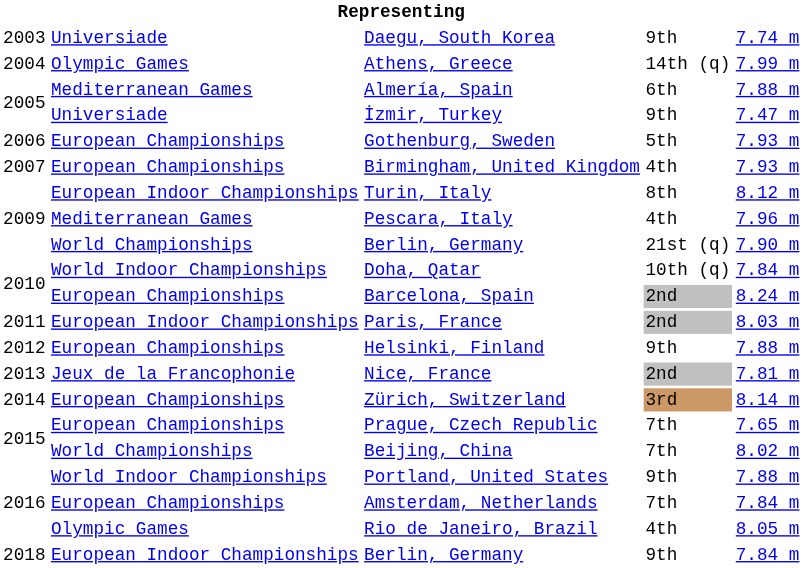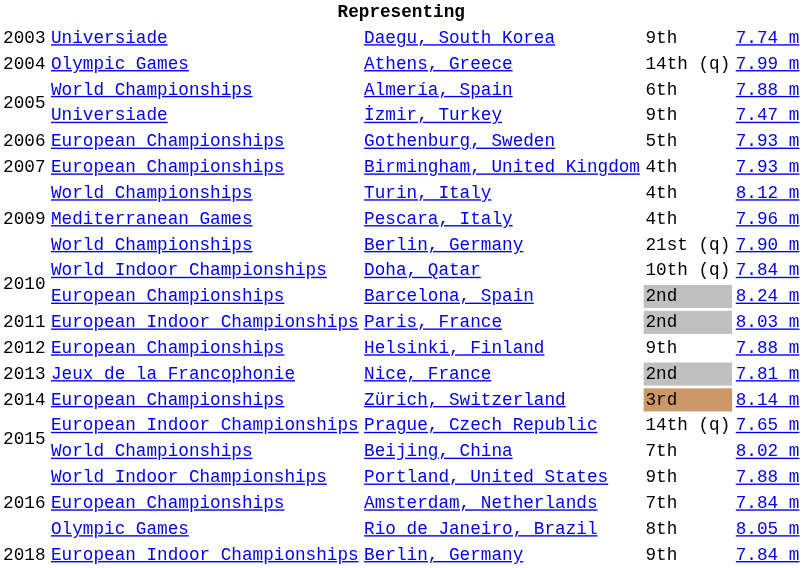 <table>
 <tr>
 <th colspan="5">Representing </th>
 </tr>
 <tr>
 <td>2003</td>
 <td><a href='#'>Universiade</a></td>
 <td><a href='#'>Daegu, South Korea</a></td>
 <td>9th</td>
 <td><a href='#'>7.74 m</a></td>
 </tr>
 <tr>
 <td>2004</td>
 <td><a href='#'>Olympic Games</a></td>
 <td><a href='#'>Athens, Greece</a></td>
 <td>14th (q)</td>
 <td><a href='#'>7.99 m</a></td>
 </tr>
 <tr>
 <td rowspan=2>2005</td>
-<td><a href='#'>Mediterranean Games</a></td>
+<td><a href='#'>World Championships</a></td>
 <td><a href='#'>Almería, Spain</a></td>
 <td>6th</td>
 <td><a href='#'>7.88 m</a></td>
 </tr>
 <tr>
 <td><a href='#'>Universiade</a></td>
 <td><a href='#'>İzmir, Turkey</a></td>
 <td>9th</td>
 <td><a href='#'>7.47 m</a></td>
 </tr>
 <tr>
 <td>2006</td>
 <td><a href='#'>European Championships</a></td>
 <td><a href='#'>Gothenburg, Sweden</a></td>
 <td>5th</td>
 <td><a href='#'>7.93 m</a></td>
 </tr>
 <tr>
 <td>2007</td>
 <td><a href='#'>European Championships</a></td>
 <td><a href='#'>Birmingham, United Kingdom</a></td>
 <td>4th</td>
 <td><a href='#'>7.93 m</a></td>
 </tr>
 <tr>
 <td rowspan=3>2009</td>
-<td><a href='#'>European Indoor Championships</a></td>
+<td><a href='#'>World Championships</a></td>
 <td><a href='#'>Turin, Italy</a></td>
-<td>8th</td>
+<td>4th</td>
 <td><a href='#'>8.12 m</a></td>
 </tr>
 <tr>
 <td><a href='#'>Mediterranean Games</a></td>
 <td><a href='#'>Pescara, Italy</a></td>
 <td>4th</td>
 <td><a href='#'>7.96 m</a></td>
 </tr>
 <tr>
 <td><a href='#'>World Championships</a></td>
 <td><a href='#'>Berlin, Germany</a></td>
 <td>21st (q)</td>
 <td><a href='#'>7.90 m</a></td>
 </tr>
 <tr>
 <td rowspan=2>2010</td>
 <td><a href='#'>World Indoor Championships</a></td>
 <td><a href='#'>Doha, Qatar</a></td>
 <td>10th (q)</td>
 <td><a href='#'>7.84 m</a></td>
 </tr>
 <tr>
 <td><a href='#'>European Championships</a></td>
 <td><a href='#'>Barcelona, Spain</a></td>
 <td bgcolor=silver>2nd</td>
 <td><a href='#'>8.24 m</a></td>
 </tr>
 <tr>
 <td>2011</td>
 <td><a href='#'>European Indoor Championships</a></td>
 <td><a href='#'>Paris, France</a></td>
 <td bgcolor="silver">2nd</td>
 <td><a href='#'>8.03 m</a></td>
 </tr>
 <tr>
 <td>2012</td>
 <td><a href='#'>European Championships</a></td>
 <td><a href='#'>Helsinki, Finland</a></td>
 <td>9th</td>
 <td><a href='#'>7.88 m</a></td>
 </tr>
 <tr>
 <td>2013</td>
 <td><a href='#'>Jeux de la Francophonie</a></td>
 <td><a href='#'>Nice, France</a></td>
 <td bgcolor=silver>2nd</td>
 <td><a href='#'>7.81 m</a></td>
 </tr>
 <tr>
 <td>2014</td>
 <td><a href='#'>European Championships</a></td>
 <td><a href='#'>Zürich, Switzerland</a></td>
 <td bgcolor=cc9966>3rd</td>
 <td><a href='#'>8.14 m</a></td>
 </tr>
 <tr>
 <td rowspan=2>2015</td>
-<td><a href='#'>European Championships</a></td>
+<td><a href='#'>European Indoor Championships</a></td>
 <td><a href='#'>Prague, Czech Republic</a></td>
-<td>7th</td>
+<td>14th (q)</td>
 <td><a href='#'>7.65 m</a></td>
 </tr>
 <tr>
 <td><a href='#'>World Championships</a></td>
 <td><a href='#'>Beijing, China</a></td>
 <td>7th</td>
 <td><a href='#'>8.02 m</a></td>
 </tr>
 <tr>
 <td rowspan=3>2016</td>
 <td><a href='#'>World Indoor Championships</a></td>
 <td><a href='#'>Portland, United States</a></td>
 <td>9th</td>
 <td><a href='#'>7.88 m</a></td>
 </tr>
 <tr>
 <td><a href='#'>European Championships</a></td>
 <td><a href='#'>Amsterdam, Netherlands</a></td>
 <td>7th</td>
 <td><a href='#'>7.84 m</a></td>
 </tr>
 <tr>
 <td><a href='#'>Olympic Games</a></td>
 <td><a href='#'>Rio de Janeiro, Brazil</a></td>
-<td>4th</td>
+<td>8th</td>
 <td><a href='#'>8.05 m</a></td>
 </tr>
 <tr>
 <td>2018</td>
 <td><a href='#'>European Indoor Championships</a></td>
 <td><a href='#'>Berlin, Germany</a></td>
 <td>9th</td>
 <td><a href='#'>7.84 m</a></td>
 </tr>
 </table>
